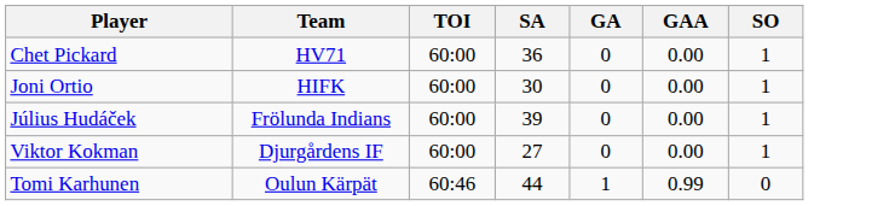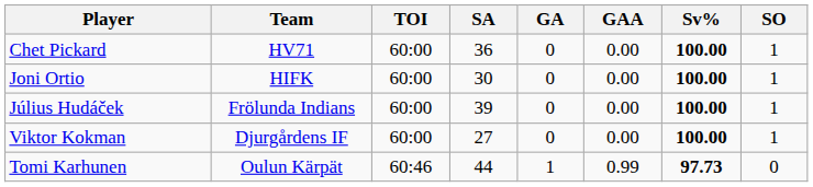 <table class="wikitable sortable" style="text-align:center;">
 <tr>
 <th style="width:170px;">Player</th>
 <th style="width:130px;">Team</th>
 <th style="width:60px;">TOI</th>
 <th style="width:50px;">SA</th>
 <th style="width:50px;">GA</th>
 <th style="width:60px;">GAA</th>
+<th style="width:60px;">Sv%</th>
 <th style="width:50px;">SO</th>
 </tr>
 <tr>
 <td style="text-align:left;"> <a href='#'>Chet Pickard</a></td>
 <td><a href='#'>HV71</a></td>
 <td>60:00</td>
 <td>36</td>
 <td>0</td>
 <td>0.00</td>
+<td><strong>100.00</strong></td>
 <td>1</td>
 </tr>
 <tr>
 <td style="text-align:left;"> <a href='#'>Joni Ortio</a></td>
 <td><a href='#'>HIFK</a></td>
 <td>60:00</td>
 <td>30</td>
 <td>0</td>
 <td>0.00</td>
+<td><strong>100.00</strong></td>
 <td>1</td>
 </tr>
 <tr>
 <td style="text-align:left;"> <a href='#'>Július Hudáček</a></td>
 <td><a href='#'>Frölunda Indians</a></td>
 <td>60:00</td>
 <td>39</td>
 <td>0</td>
 <td>0.00</td>
+<td><strong>100.00</strong></td>
 <td>1</td>
 </tr>
 <tr>
 <td style="text-align:left;"> <a href='#'>Viktor Kokman</a></td>
 <td><a href='#'>Djurgårdens IF</a></td>
 <td>60:00</td>
 <td>27</td>
 <td>0</td>
 <td>0.00</td>
+<td><strong>100.00</strong></td>
 <td>1</td>
 </tr>
 <tr>
 <td style="text-align:left;"> <a href='#'>Tomi Karhunen</a></td>
 <td><a href='#'>Oulun Kärpät</a></td>
 <td>60:46</td>
 <td>44</td>
 <td>1</td>
 <td>0.99</td>
+<td><strong>97.73</strong></td>
 <td>0</td>
 </tr>
 </table>
